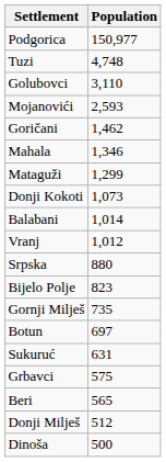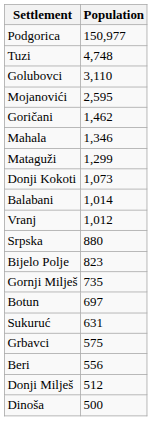 <table class="wikitable">
 <tr>
 <th>Settlement</th>
 <th>Population</th>
 </tr>
 <tr>
 <td>Podgorica</td>
 <td>150,977</td>
 </tr>
 <tr>
 <td>Tuzi</td>
 <td>4,748</td>
 </tr>
 <tr>
 <td>Golubovci</td>
 <td>3,110</td>
 </tr>
 <tr>
 <td>Mojanovići</td>
-<td>2,593</td>
+<td>2,595</td>
 </tr>
 <tr>
 <td>Goričani</td>
 <td>1,462</td>
 </tr>
 <tr>
 <td>Mahala</td>
 <td>1,346</td>
 </tr>
 <tr>
 <td>Mataguži</td>
 <td>1,299</td>
 </tr>
 <tr>
 <td>Donji Kokoti</td>
 <td>1,073</td>
 </tr>
 <tr>
 <td>Balabani</td>
 <td>1,014</td>
 </tr>
 <tr>
 <td>Vranj</td>
 <td>1,012</td>
 </tr>
 <tr>
 <td>Srpska</td>
 <td>880</td>
 </tr>
 <tr>
 <td>Bijelo Polje</td>
 <td>823</td>
 </tr>
 <tr>
 <td>Gornji Milješ</td>
 <td>735</td>
 </tr>
 <tr>
 <td>Botun</td>
 <td>697</td>
 </tr>
 <tr>
 <td>Sukuruć</td>
 <td>631</td>
 </tr>
 <tr>
 <td>Grbavci</td>
 <td>575</td>
 </tr>
 <tr>
 <td>Beri</td>
-<td>565</td>
+<td>556</td>
 </tr>
 <tr>
 <td>Donji Milješ</td>
 <td>512</td>
 </tr>
 <tr>
 <td>Dinoša</td>
 <td>500</td>
 </tr>
 </table>
